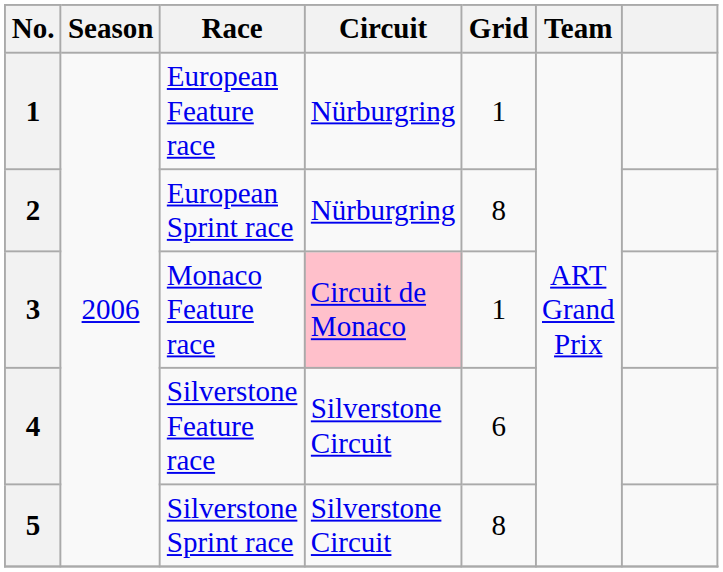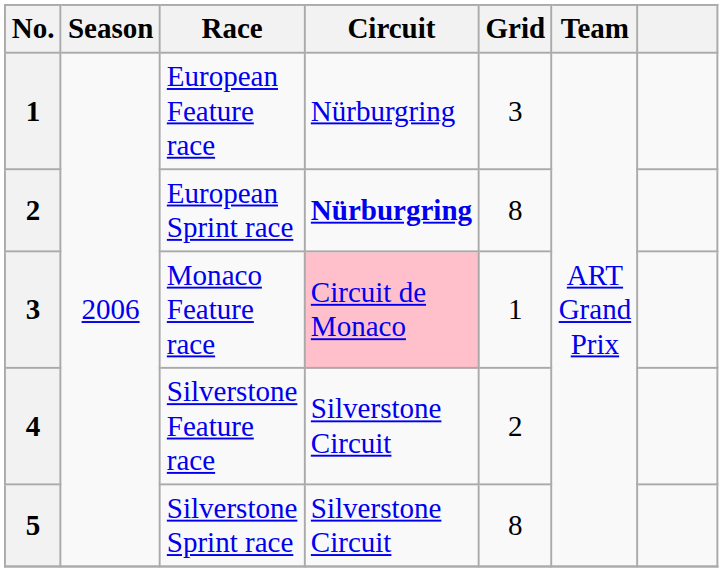 <table class="wikitable sortable" style="font-size:95%; width:60%;">
 <tr>
 <th>No.</th>
 <th>Season</th>
 <th>Race</th>
 <th>Circuit</th>
 <th>Grid</th>
 <th>Team</th>
 <th class="unsortable" style="width:3em;"></th>
 </tr>
 <tr>
 <th>1</th>
 <td rowspan="5" style="text-align:center;"><a href='#'>2006</a></td>
 <td><a href='#'>European Feature race</a></td>
 <td><a href='#'>Nürburgring</a></td>
-<td style="text-align:center;">1</td>
+<td style="text-align:center;">3</td>
 <td rowspan="5" style="text-align:center;"><a href='#'>ART Grand Prix</a></td>
 <td align=center></td>
 </tr>
 <tr>
 <th>2</th>
 <td><a href='#'>European Sprint race</a></td>
-<td><a href='#'>Nürburgring</a></td>
+<td><strong><a href='#'>Nürburgring</a></strong></td>
 <td style="text-align:center;">8</td>
 <td align=center></td>
 </tr>
 <tr>
 <th>3</th>
 <td><a href='#'>Monaco Feature race</a></td>
 <td style="background: pink;"><a href='#'>Circuit de Monaco</a></td>
 <td style="text-align:center;">1</td>
 <td align=center></td>
 </tr>
 <tr>
 <th>4</th>
 <td><a href='#'>Silverstone Feature race</a></td>
 <td><a href='#'>Silverstone Circuit</a></td>
-<td style="text-align:center;">6</td>
+<td style="text-align:center;">2</td>
 <td align=center></td>
 </tr>
 <tr>
 <th>5</th>
 <td><a href='#'>Silverstone Sprint race</a></td>
 <td><a href='#'>Silverstone Circuit</a></td>
 <td style="text-align:center;">8</td>
 <td align=center></td>
 </tr>
 <tr>
 </tr>
 </table>
